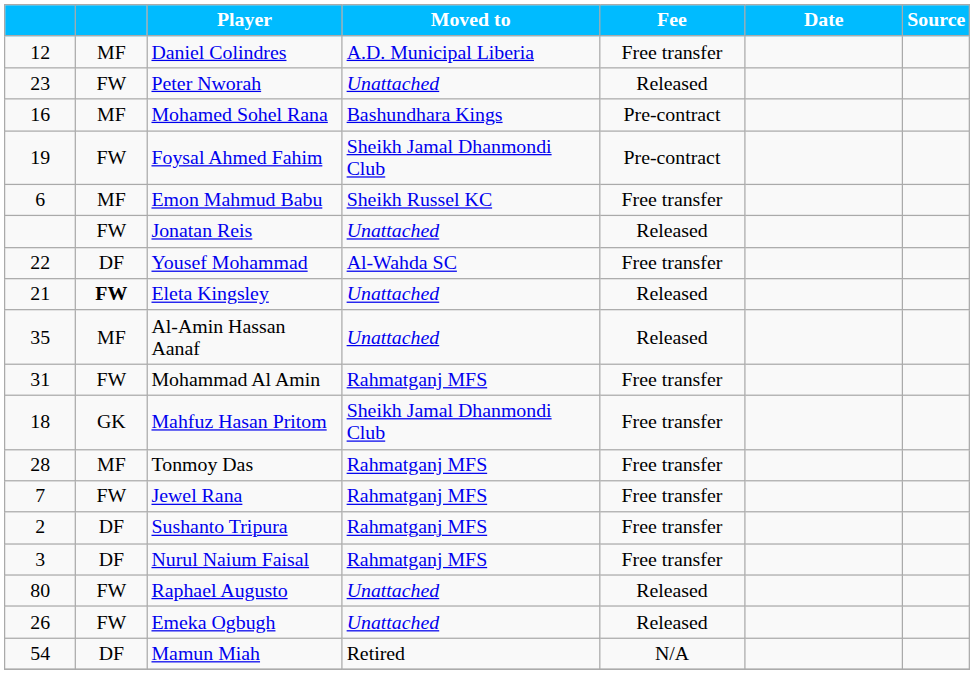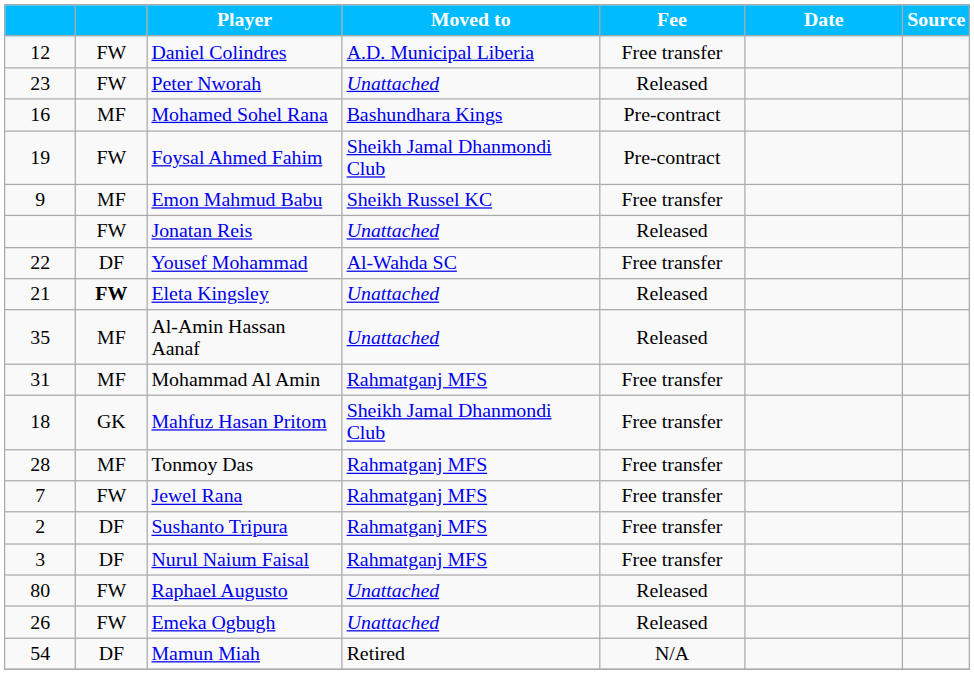 <table class="wikitable plainrowheaders sortable" style="text-align:center; ">
 <tr>
 <th style="background:#00bbff; color:white; width:50px;"></th>
 <th style="background:#00bbff; color:white; width:50px;"></th>
 <th style="background:#00bbff; color:white; width:150px;">Player</th>
 <th style="background:#00bbff; color:white; width:200px;">Moved to</th>
 <th style="background:#00bbff; color:white; width:110px;">Fee</th>
 <th style="background:#00bbff; color:white; width:120px;">Date</th>
 <th style="background:#00bbff; color:white; width:25px;">Source</th>
 </tr>
 <tr>
 <td align="center">12</td>
-<td align="center">MF</td>
+<td align="center">FW</td>
 <td align="left"> <a href='#'>Daniel Colindres</a></td>
 <td align="left"> <a href='#'>A.D. Municipal Liberia</a></td>
 <td align="center">Free transfer</td>
 <td></td>
 <td></td>
 </tr>
 <tr>
 <td align="center">23</td>
 <td align="center">FW</td>
 <td align="left"> <a href='#'>Peter Nworah</a></td>
 <td align="left"><em><a href='#'>Unattached</a></em></td>
 <td align="center">Released</td>
 <td></td>
 <td></td>
 </tr>
 <tr>
 <td align="center">16</td>
 <td align="center">MF</td>
 <td align="left"><a href='#'>Mohamed Sohel Rana</a></td>
 <td align="left"><a href='#'>Bashundhara Kings</a></td>
 <td align="center">Pre-contract</td>
 <td></td>
 <td></td>
 </tr>
 <tr>
 <td align="center">19</td>
 <td align="center">FW</td>
 <td align="left"><a href='#'>Foysal Ahmed Fahim</a></td>
 <td align="left"><a href='#'>Sheikh Jamal Dhanmondi Club</a></td>
 <td align="center">Pre-contract</td>
 <td></td>
 <td></td>
 </tr>
 <tr>
-<td align="center">6</td>
+<td align="center">9</td>
 <td align="center">MF</td>
 <td align="left"><a href='#'>Emon Mahmud Babu</a></td>
 <td align="left"><a href='#'>Sheikh Russel KC</a></td>
 <td align="center">Free transfer</td>
 <td></td>
 <td></td>
 </tr>
 <tr>
 <td></td>
 <td>FW</td>
 <td align="left"> <a href='#'>Jonatan Reis</a></td>
 <td align="left"><em><a href='#'>Unattached</a></em></td>
 <td align="center">Released</td>
 <td></td>
 <td></td>
 </tr>
 <tr>
 <td align="center">22</td>
 <td align="center">DF</td>
 <td align="left"> <a href='#'>Yousef Mohammad</a></td>
 <td align="left"><a href='#'>Al-Wahda SC</a></td>
 <td align="center">Free transfer</td>
 <td></td>
 <td></td>
 </tr>
 <tr>
 <td align="center">21</td>
 <td align="center"><strong>FW</strong></td>
 <td align="left"><a href='#'>Eleta Kingsley</a></td>
 <td align="left"><em><a href='#'>Unattached</a></em></td>
 <td align="center">Released</td>
 <td></td>
 <td></td>
 </tr>
 <tr>
 <td align="center">35</td>
 <td align="center">MF</td>
 <td align="left">Al-Amin Hassan Aanaf</td>
 <td align="left"><em><a href='#'>Unattached</a></em></td>
 <td align="center">Released</td>
 <td></td>
 <td></td>
 </tr>
 <tr>
 <td align="center">31</td>
-<td align="center">FW</td>
+<td align="center">MF</td>
 <td align="left">Mohammad Al Amin</td>
 <td align="left"><a href='#'>Rahmatganj MFS</a></td>
 <td align="center">Free transfer</td>
 <td></td>
 <td></td>
 </tr>
 <tr>
 <td align="center">18</td>
 <td align="center">GK</td>
 <td align="left"><a href='#'>Mahfuz Hasan Pritom</a></td>
 <td align="left"><a href='#'>Sheikh Jamal Dhanmondi Club</a></td>
 <td align="center">Free transfer</td>
 <td></td>
 <td></td>
 </tr>
 <tr>
 <td align="center">28</td>
 <td align="center">MF</td>
 <td align="left">Tonmoy Das</td>
 <td align="left"><a href='#'>Rahmatganj MFS</a></td>
 <td align="center">Free transfer</td>
 <td></td>
 <td></td>
 </tr>
 <tr>
 <td align="center">7</td>
 <td align="center">FW</td>
 <td align="left"><a href='#'>Jewel Rana</a></td>
 <td align="left"><a href='#'>Rahmatganj MFS</a></td>
 <td align="center">Free transfer</td>
 <td></td>
 <td></td>
 </tr>
 <tr>
 <td align="center">2</td>
 <td align="center">DF</td>
 <td align="left"><a href='#'>Sushanto Tripura</a></td>
 <td align="left"><a href='#'>Rahmatganj MFS</a></td>
 <td align="center">Free transfer</td>
 <td></td>
 <td></td>
 </tr>
 <tr>
 <td align="center">3</td>
 <td align="center">DF</td>
 <td align="left"><a href='#'>Nurul Naium Faisal</a></td>
 <td align="left"><a href='#'>Rahmatganj MFS</a></td>
 <td align="center">Free transfer</td>
 <td></td>
 <td></td>
 </tr>
 <tr>
 <td align="center">80</td>
 <td align="center">FW</td>
 <td align="left"> <a href='#'>Raphael Augusto</a></td>
 <td align="left"><em><a href='#'>Unattached</a></em></td>
 <td align="center">Released</td>
 <td></td>
 <td></td>
 </tr>
 <tr>
 <td align="center">26</td>
 <td align="center">FW</td>
 <td align="left"> <a href='#'>Emeka Ogbugh</a></td>
 <td align="left"><em><a href='#'>Unattached</a></em></td>
 <td align="center">Released</td>
 <td></td>
 <td></td>
 </tr>
 <tr>
 <td align="center">54</td>
 <td align="center">DF</td>
 <td align="left"><a href='#'>Mamun Miah</a></td>
 <td align="left">Retired</td>
 <td align="center">N/A</td>
 <td></td>
 <td></td>
 </tr>
 <tr>
 </tr>
 </table>
